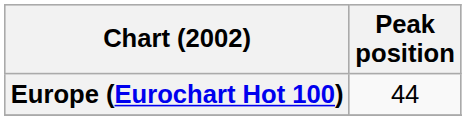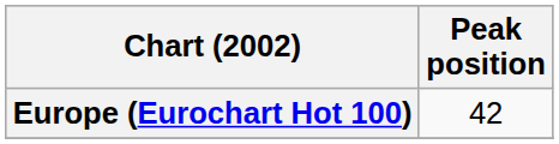 <table class="wikitable sortable plainrowheaders" style="text-align:center">
 <tr>
 <th>Chart (2002)</th>
 <th>Peak<br>position</th>
 </tr>
 <tr>
 <th scope="row">Europe (<a href='#'>Eurochart Hot 100</a>)</th>
-<td>44</td>
+<td>42</td>
 </tr>
 <tr>
 </tr>
 <tr>
 </tr>
 </table>
